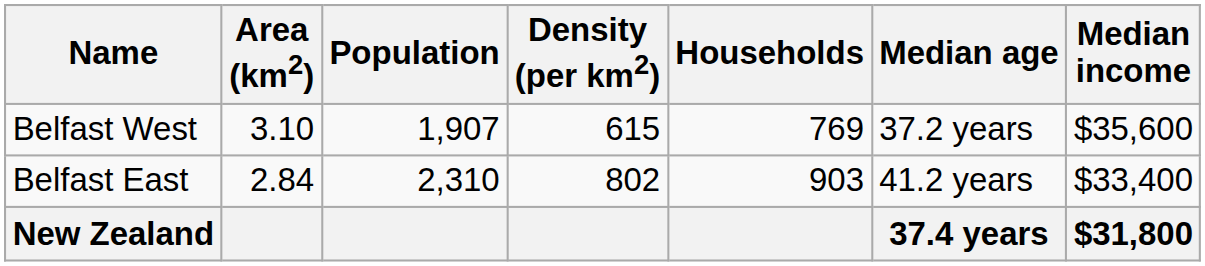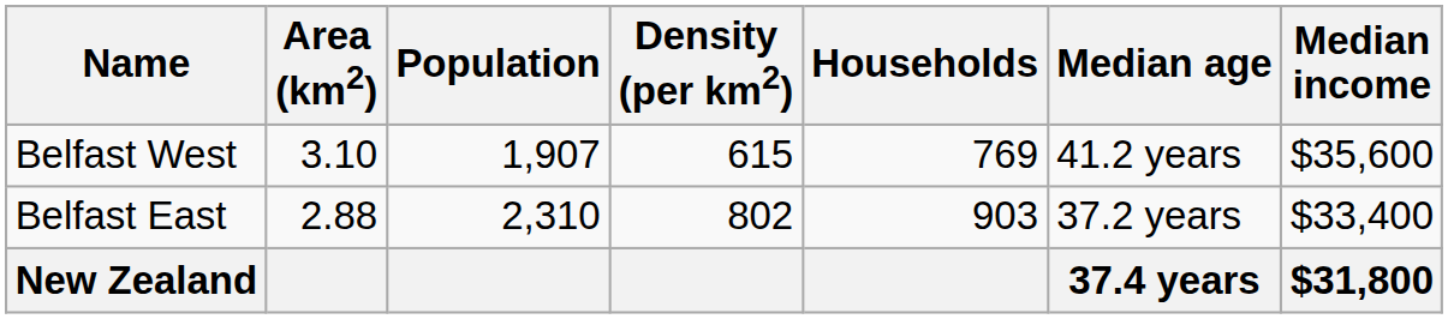 <table class="wikitable">
 <tr>
 <th>Name</th>
 <th>Area<br>(km<sup>2</sup>)</th>
 <th>Population</th>
 <th>Density<br>(per km<sup>2</sup>)</th>
 <th>Households</th>
 <th>Median age</th>
 <th>Median<br>income</th>
 </tr>
 <tr>
 <td>Belfast West</td>
 <td style="text-align:right;">3.10</td>
 <td style="text-align:right;">1,907</td>
 <td style="text-align:right;">615</td>
 <td style="text-align:right;">769</td>
-<td>37.2 years</td>
+<td>41.2 years</td>
 <td>$35,600</td>
 </tr>
 <tr>
 <td>Belfast East</td>
-<td style="text-align:right;">2.84</td>
+<td style="text-align:right;">2.88</td>
 <td style="text-align:right;">2,310</td>
 <td style="text-align:right;">802</td>
 <td style="text-align:right;">903</td>
-<td>41.2 years</td>
+<td>37.2 years</td>
 <td>$33,400</td>
 </tr>
 <tr>
 <th>New Zealand</th>
 <th></th>
 <th></th>
 <th></th>
 <th></th>
 <th>37.4 years</th>
 <th style="text-align:left;">$31,800</th>
 </tr>
 </table>
